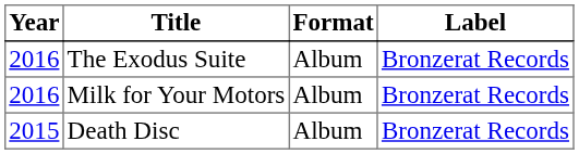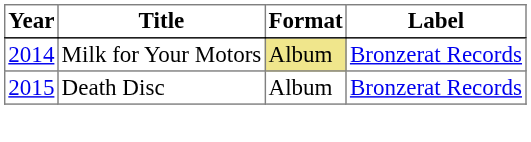 <table border=1 cellpadding=2 style="border-collapse:collapse;">
 <tr style="border-bottom:1px solid black;">
 <th>Year</th>
 <th>Title</th>
 <th>Format</th>
 <th>Label</th>
 </tr>
 <tr>
-<td><a href='#'>2016</a></td>
-<td>The Exodus Suite</td>
-<td>Album</td>
-<td><a href='#'>Bronzerat Records</a></td>
-</tr>
-<tr>
-<td><a href='#'>2016</a></td>
+<td><a href='#'>2014</a></td>
 <td>Milk for Your Motors</td>
-<td>Album</td>
+<td style="background: khaki;">Album</td>
 <td><a href='#'>Bronzerat Records</a></td>
 </tr>
 <tr>
 <td><a href='#'>2015</a></td>
 <td>Death Disc</td>
 <td>Album</td>
 <td><a href='#'>Bronzerat Records</a></td>
 </tr>
 </table>
